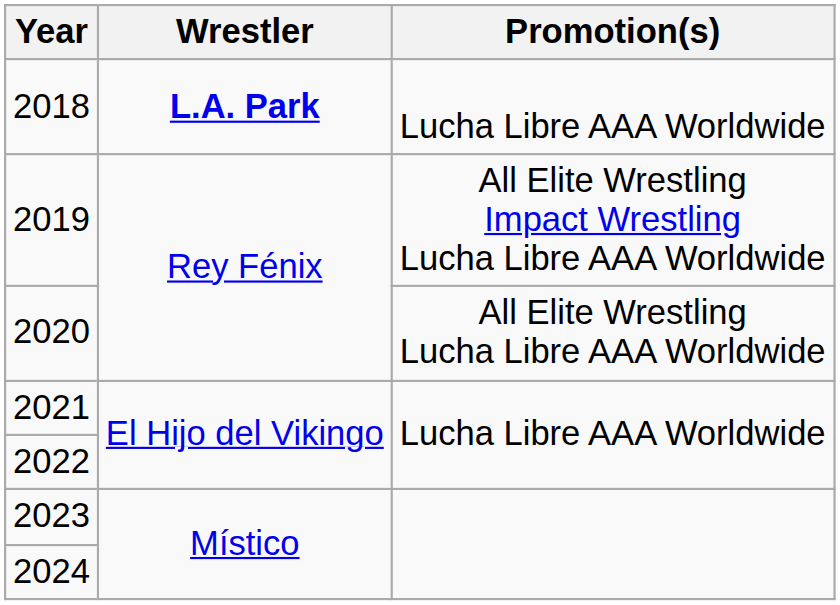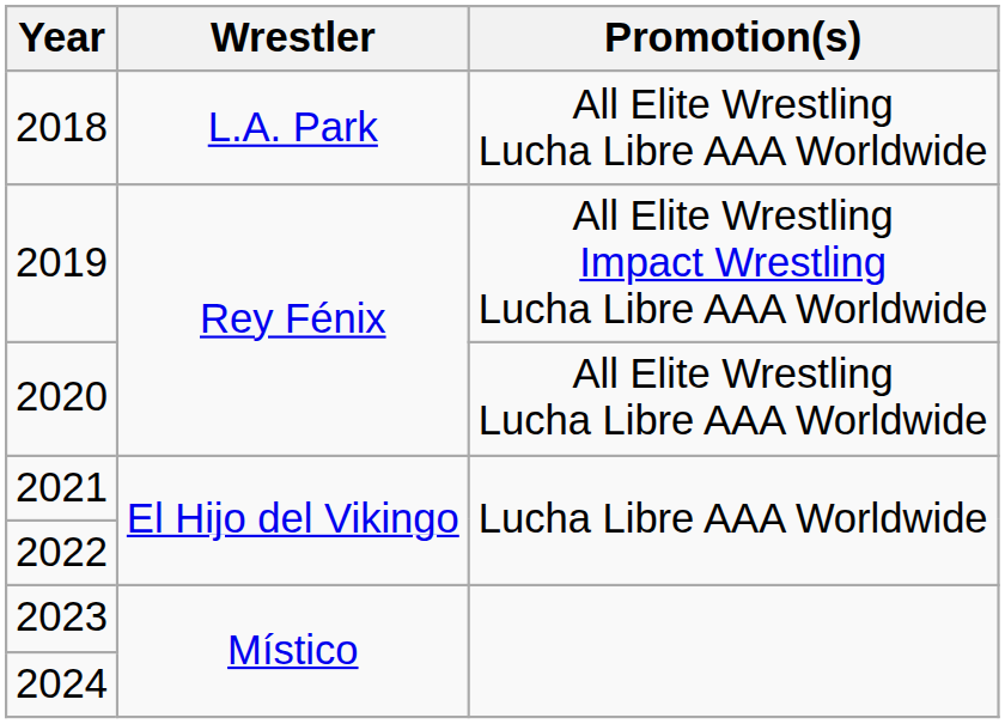 <table class="wikitable sortable" style="text-align: center">
 <tr>
 <th>Year</th>
 <th>Wrestler</th>
 <th>Promotion(s)</th>
 </tr>
 <tr>
 <td>2018</td>
-<td><strong><a href='#'>L.A. Park</a></strong></td>
-<td><br>Lucha Libre AAA Worldwide</td>
+<td><a href='#'>L.A. Park</a></td>
+<td>All Elite Wrestling<br>Lucha Libre AAA Worldwide</td>
 </tr>
 <tr>
 <td>2019</td>
 <td rowspan=2><a href='#'>Rey Fénix</a></td>
 <td>All Elite Wrestling<br><a href='#'>Impact Wrestling</a><br>Lucha Libre AAA Worldwide</td>
 </tr>
 <tr>
 <td>2020</td>
 <td>All Elite Wrestling<br>Lucha Libre AAA Worldwide</td>
 </tr>
 <tr>
 <td>2021</td>
 <td rowspan=2><a href='#'>El Hijo del Vikingo</a></td>
 <td rowspan=2>Lucha Libre AAA Worldwide</td>
 </tr>
 <tr>
 <td>2022</td>
 </tr>
 <tr>
 <td>2023</td>
 <td rowspan="2"><a href='#'>Místico</a></td>
 <td rowspan="2"></td>
 </tr>
 <tr>
 <td>2024</td>
 </tr>
 </table>
